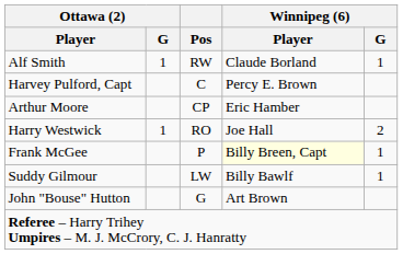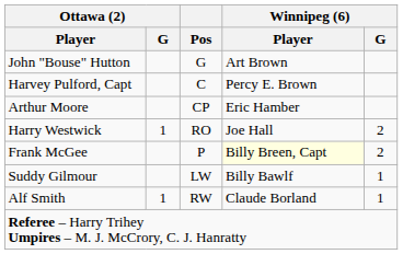 <table class="wikitable">
 <tr>
 <th colspan="2">Ottawa (2)</th>
 <th></th>
 <th colspan="2">Winnipeg (6)</th>
 </tr>
 <tr>
 <th width="150">Player</th>
 <th width="30">G</th>
 <th width="40">Pos</th>
 <th width="150">Player</th>
 <th width="30">G</th>
 </tr>
 <tr align="center">
-<td align="left">Alf Smith</td>
-<td>1</td>
-<td>RW</td>
-<td align="left">Claude Borland</td>
-<td>1</td>
+<td align="left">John "Bouse" Hutton</td>
+<td></td>
+<td align="center">G</td>
+<td align="left">Art Brown</td>
+<td></td>
 </tr>
 <tr align="center">
 <td align="left">Harvey Pulford, Capt</td>
 <td></td>
 <td align="center">C</td>
 <td align="left">Percy E. Brown</td>
 <td></td>
 </tr>
 <tr align="center">
 <td align="left">Arthur Moore</td>
 <td></td>
 <td align="center">CP</td>
 <td align="left">Eric Hamber</td>
 <td></td>
 </tr>
 <tr align="center">
 <td align="left">Harry Westwick</td>
 <td>1</td>
 <td align="center">RO</td>
 <td align="left">Joe Hall</td>
 <td>2</td>
 </tr>
 <tr align="center">
 <td align="left">Frank McGee</td>
 <td></td>
 <td align="center">P</td>
 <td align="left" style="background: lightyellow;">Billy Breen, Capt</td>
-<td>1</td>
+<td>2</td>
 </tr>
 <tr align="center">
 <td align="left">Suddy Gilmour</td>
 <td></td>
 <td align="center">LW</td>
 <td align="left">Billy Bawlf</td>
 <td>1</td>
 </tr>
 <tr align="center">
-<td align="left">John "Bouse" Hutton</td>
-<td></td>
-<td align="center">G</td>
-<td align="left">Art Brown</td>
-<td></td>
+<td align="left">Alf Smith</td>
+<td>1</td>
+<td>RW</td>
+<td align="left">Claude Borland</td>
+<td>1</td>
 </tr>
 <tr>
 <td colspan="5"><strong>Referee</strong> – Harry Trihey<br><strong>Umpires</strong> – M. J. McCrory, C. J. Hanratty</td>
 </tr>
 </table>
